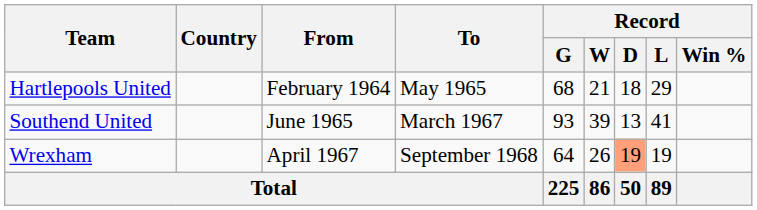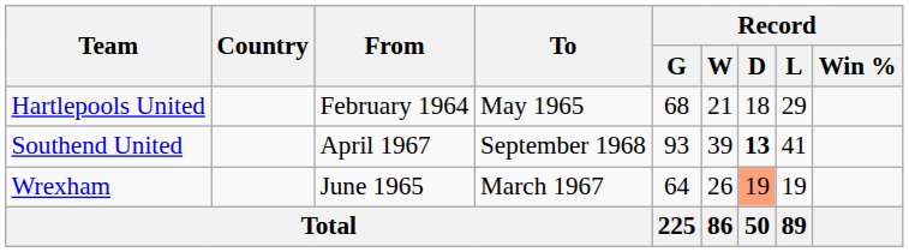 <table class="wikitable" style="text-align: center">
 <tr>
 <th rowspan="2">Team</th>
 <th rowspan="2">Country</th>
 <th rowspan="2">From</th>
 <th rowspan="2">To</th>
 <th colspan="6">Record</th>
 </tr>
 <tr>
 <th>G</th>
 <th>W</th>
 <th>D</th>
 <th>L</th>
 <th>Win %</th>
 </tr>
 <tr>
 <td align=left><a href='#'>Hartlepools United</a></td>
 <td></td>
 <td align=left>February 1964</td>
 <td align=left>May 1965</td>
 <td>68</td>
 <td>21</td>
 <td>18</td>
 <td>29</td>
 <td></td>
 </tr>
 <tr>
 <td align=left><a href='#'>Southend United</a></td>
 <td></td>
-<td align=left>June 1965</td>
-<td align=left>March 1967</td>
+<td align=left>April 1967</td>
+<td align=left>September 1968</td>
 <td>93</td>
 <td>39</td>
-<td>13</td>
+<td><strong>13</strong></td>
 <td>41</td>
 <td></td>
 </tr>
 <tr>
 <td align=left><a href='#'>Wrexham</a></td>
 <td></td>
-<td align=left>April 1967</td>
-<td align=left>September 1968</td>
+<td align=left>June 1965</td>
+<td align=left>March 1967</td>
 <td>64</td>
 <td>26</td>
 <td style="background: lightsalmon;">19</td>
 <td>19</td>
 <td></td>
 </tr>
 <tr>
 <th colspan="4">Total</th>
 <th>225</th>
 <th>86</th>
 <th>50</th>
 <th>89</th>
 <th></th>
 </tr>
 </table>
